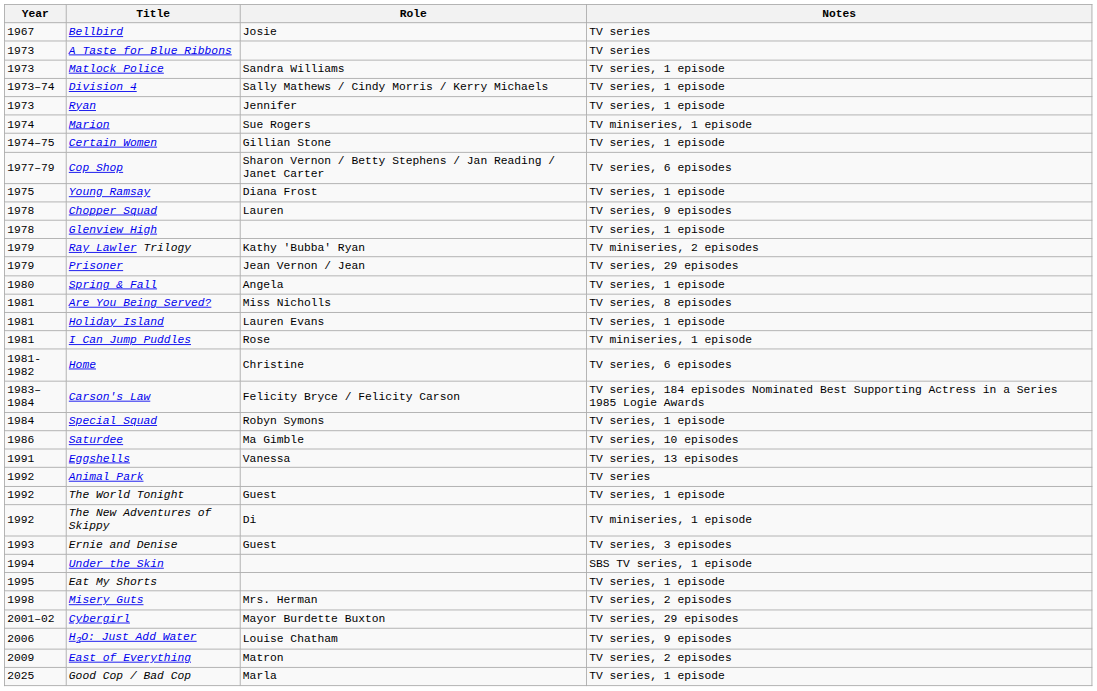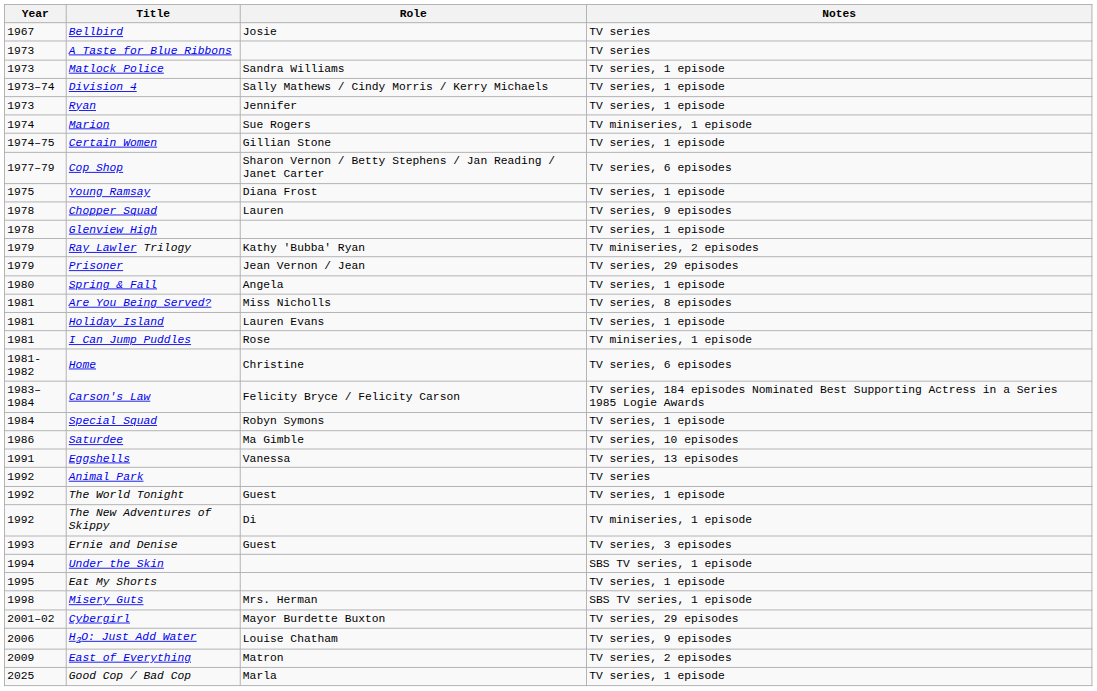 <table class="wikitable sortable">
 <tr>
 <th>Year</th>
 <th>Title</th>
 <th>Role</th>
 <th>Notes</th>
 </tr>
 <tr>
 <td>1967</td>
 <td><em><a href='#'>Bellbird</a></em></td>
 <td>Josie</td>
 <td>TV series</td>
 </tr>
 <tr>
 <td>1973</td>
 <td><em><a href='#'>A Taste for Blue Ribbons</a></em></td>
 <td></td>
 <td>TV series</td>
 </tr>
 <tr>
 <td>1973</td>
 <td><em><a href='#'>Matlock Police</a></em></td>
 <td>Sandra Williams</td>
 <td>TV series, 1 episode</td>
 </tr>
 <tr>
 <td>1973–74</td>
 <td><em><a href='#'>Division 4</a></em></td>
 <td>Sally Mathews / Cindy Morris / Kerry Michaels </td>
 <td>TV series, 1 episode</td>
 </tr>
 <tr>
 <td>1973</td>
 <td><em><a href='#'>Ryan</a></em></td>
 <td>Jennifer</td>
 <td>TV series, 1 episode</td>
 </tr>
 <tr>
 <td>1974</td>
 <td><em><a href='#'>Marion</a></em></td>
 <td>Sue Rogers</td>
 <td>TV miniseries, 1 episode</td>
 </tr>
 <tr>
 <td>1974–75</td>
 <td><em><a href='#'>Certain Women</a></em></td>
 <td>Gillian Stone</td>
 <td>TV series, 1 episode</td>
 </tr>
 <tr>
 <td>1977–79</td>
 <td><em><a href='#'>Cop Shop</a></em></td>
 <td>Sharon Vernon / Betty Stephens / Jan Reading / Janet Carter</td>
 <td>TV series, 6 episodes</td>
 </tr>
 <tr>
 <td>1975</td>
 <td><em><a href='#'>Young Ramsay</a></em></td>
 <td>Diana Frost</td>
 <td>TV series, 1 episode</td>
 </tr>
 <tr>
 <td>1978</td>
 <td><em><a href='#'>Chopper Squad</a></em></td>
 <td>Lauren</td>
 <td>TV series, 9 episodes</td>
 </tr>
 <tr>
 <td>1978</td>
 <td><em><a href='#'>Glenview High</a></em></td>
 <td></td>
 <td>TV series, 1 episode</td>
 </tr>
 <tr>
 <td>1979</td>
 <td><em><a href='#'>Ray Lawler</a> Trilogy</em></td>
 <td>Kathy 'Bubba' Ryan</td>
 <td>TV miniseries, 2 episodes</td>
 </tr>
 <tr>
 <td>1979</td>
 <td><em><a href='#'>Prisoner</a></em></td>
 <td>Jean Vernon / Jean</td>
 <td>TV series, 29 episodes</td>
 </tr>
 <tr>
 <td>1980</td>
 <td><em><a href='#'>Spring & Fall</a></em></td>
 <td>Angela</td>
 <td>TV series, 1 episode</td>
 </tr>
 <tr>
 <td>1981</td>
 <td><em><a href='#'>Are You Being Served?</a></em></td>
 <td>Miss Nicholls</td>
 <td>TV series, 8 episodes</td>
 </tr>
 <tr>
 <td>1981</td>
 <td><em><a href='#'>Holiday Island</a></em></td>
 <td>Lauren Evans</td>
 <td>TV series, 1 episode</td>
 </tr>
 <tr>
 <td>1981</td>
 <td><em><a href='#'>I Can Jump Puddles</a></em></td>
 <td>Rose</td>
 <td>TV miniseries, 1 episode</td>
 </tr>
 <tr>
 <td>1981-1982</td>
 <td><em><a href='#'>Home</a></em></td>
 <td>Christine</td>
 <td>TV series, 6 episodes</td>
 </tr>
 <tr>
 <td>1983–1984</td>
 <td><em><a href='#'>Carson's Law</a></em></td>
 <td>Felicity Bryce / Felicity Carson</td>
 <td>TV series, 184 episodes Nominated Best Supporting Actress in a Series 1985 Logie Awards</td>
 </tr>
 <tr>
 <td>1984</td>
 <td><em><a href='#'>Special Squad</a></em></td>
 <td>Robyn Symons</td>
 <td>TV series, 1 episode</td>
 </tr>
 <tr>
 <td>1986</td>
 <td><em><a href='#'>Saturdee</a></em></td>
 <td>Ma Gimble</td>
 <td>TV series, 10 episodes</td>
 </tr>
 <tr>
 <td>1991</td>
 <td><em><a href='#'>Eggshells</a></em></td>
 <td>Vanessa</td>
 <td>TV series, 13 episodes</td>
 </tr>
 <tr>
 <td>1992</td>
 <td><em><a href='#'>Animal Park</a></em></td>
 <td></td>
 <td>TV series</td>
 </tr>
 <tr>
 <td>1992</td>
 <td><em>The World Tonight</em></td>
 <td>Guest</td>
 <td>TV series, 1 episode</td>
 </tr>
 <tr>
 <td>1992</td>
 <td><em>The New Adventures of Skippy</em></td>
 <td>Di</td>
 <td>TV miniseries, 1 episode</td>
 </tr>
 <tr>
 <td>1993</td>
 <td><em>Ernie and Denise</em></td>
 <td>Guest</td>
 <td>TV series, 3 episodes </td>
 </tr>
 <tr>
 <td>1994</td>
 <td><em><a href='#'>Under the Skin</a></em></td>
 <td></td>
 <td>SBS TV series, 1 episode</td>
 </tr>
 <tr>
 <td>1995</td>
 <td><em>Eat My Shorts</em></td>
 <td></td>
 <td>TV series, 1 episode</td>
 </tr>
 <tr>
 <td>1998</td>
 <td><em><a href='#'>Misery Guts</a></em></td>
 <td>Mrs. Herman</td>
-<td>TV series, 2 episodes</td>
+<td>SBS TV series, 1 episode</td>
 </tr>
 <tr>
 <td>2001–02</td>
 <td><em><a href='#'>Cybergirl</a></em></td>
 <td>Mayor Burdette Buxton</td>
 <td>TV series, 29 episodes</td>
 </tr>
 <tr>
 <td>2006</td>
 <td><em><a href='#'>H<sub>2</sub>O: Just Add Water</a></em></td>
 <td>Louise Chatham</td>
 <td>TV series, 9 episodes</td>
 </tr>
 <tr>
 <td>2009</td>
 <td><em><a href='#'>East of Everything</a></em></td>
 <td>Matron</td>
 <td>TV series, 2 episodes</td>
 </tr>
 <tr>
 <td>2025</td>
 <td><em>Good Cop / Bad Cop</em></td>
 <td>Marla</td>
 <td>TV series, 1 episode</td>
 </tr>
 </table>
